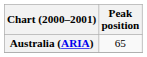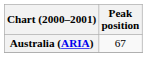 <table class="wikitable sortable plainrowheaders" style="text-align:center">
 <tr>
 <th>Chart (2000–2001)</th>
 <th>Peak<br>position</th>
 </tr>
 <tr>
 <th scope="row">Australia (<a href='#'>ARIA</a>)</th>
-<td>65</td>
+<td>67</td>
 </tr>
 <tr>
 </tr>
 <tr>
 </tr>
 <tr>
 </tr>
 <tr>
 </tr>
 <tr>
 </tr>
 <tr>
 </tr>
 <tr>
 </tr>
 <tr>
 </tr>
 </table>
